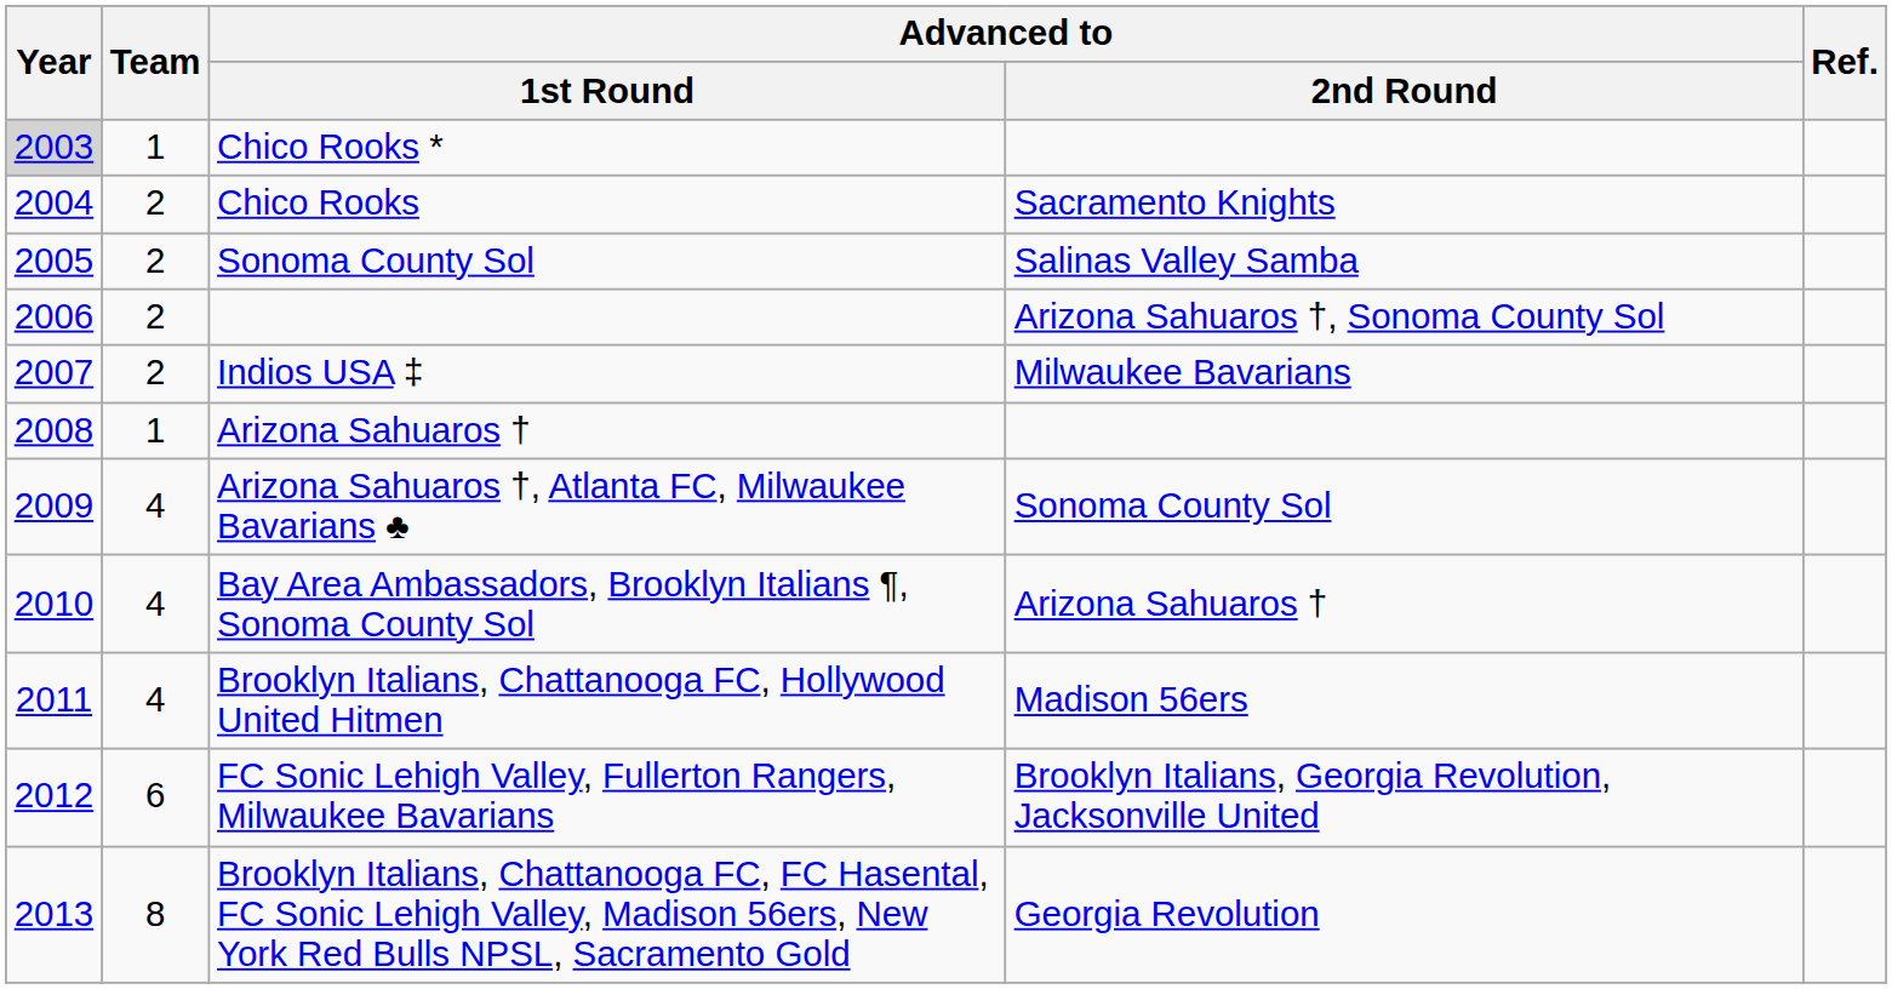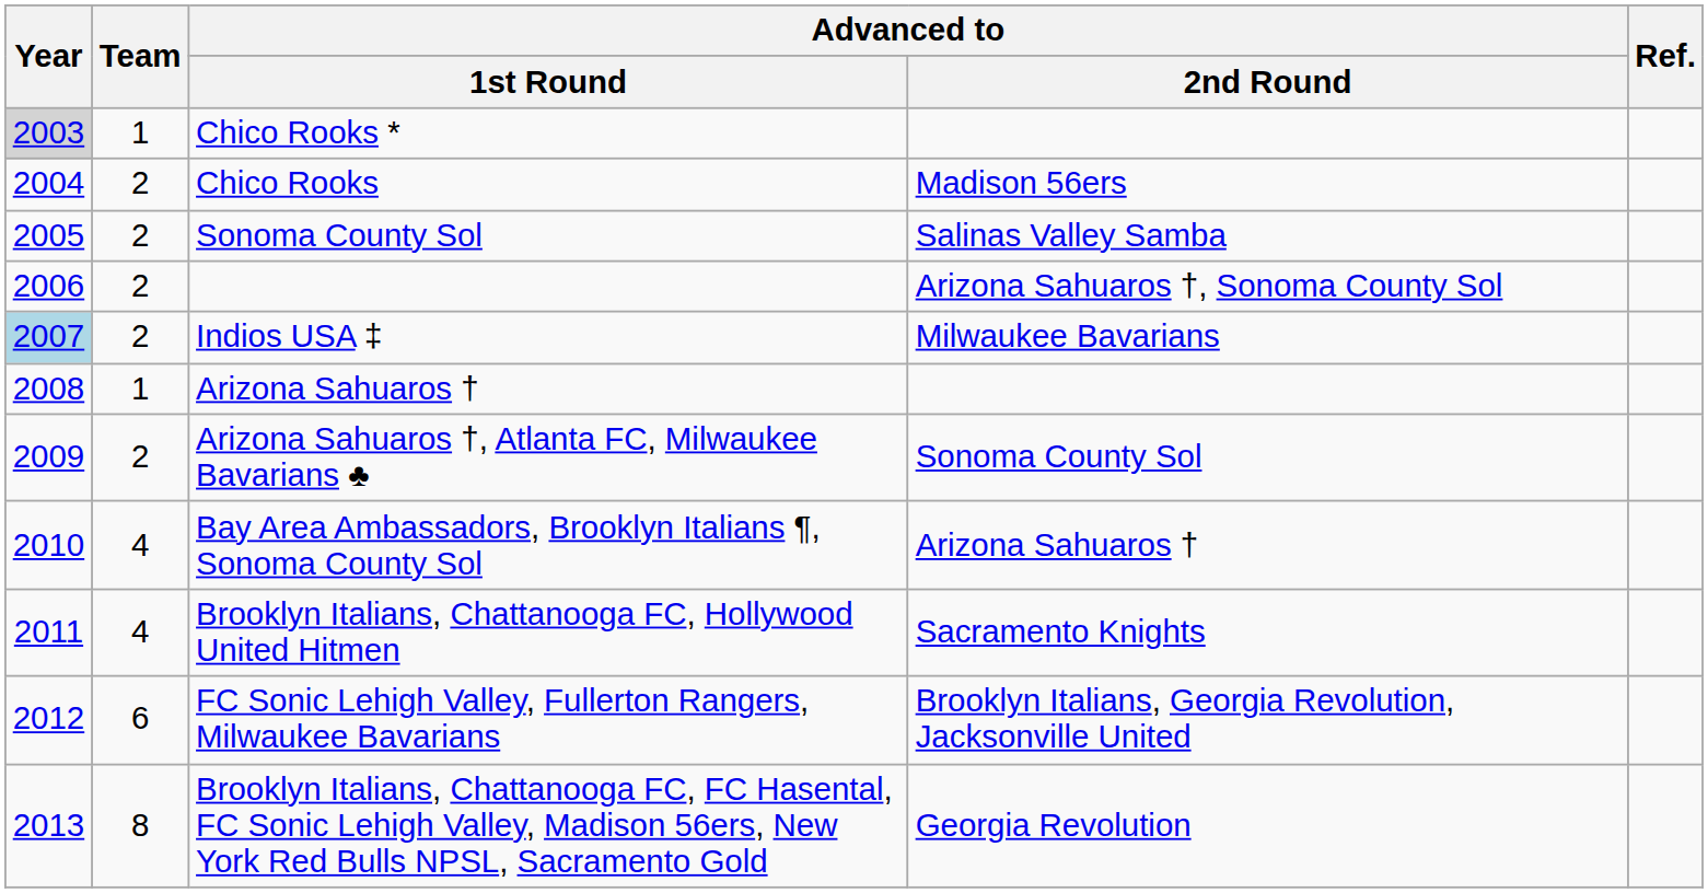 <table class="wikitable sortable" style="text-align:center">
 <tr>
 <th rowspan=2>Year</th>
 <th rowspan=2>Team</th>
 <th colspan=2>Advanced to</th>
 <th rowspan=2>Ref.</th>
 </tr>
 <tr class=unsortable>
 <th style="width:350px;">1st Round</th>
 <th style="width:350px;">2nd Round</th>
 </tr>
 <tr>
 <td style="background: lightgrey;"><a href='#'>2003</a></td>
 <td>1</td>
 <td style="text-align:left"><a href='#'>Chico Rooks</a> *</td>
 <td style="text-align:left"></td>
 <td></td>
 </tr>
 <tr>
 <td><a href='#'>2004</a></td>
 <td>2</td>
 <td style="text-align:left"><a href='#'>Chico Rooks</a></td>
-<td style="text-align:left"><a href='#'>Sacramento Knights</a></td>
+<td style="text-align:left"><a href='#'>Madison 56ers</a></td>
 <td></td>
 </tr>
 <tr>
 <td><a href='#'>2005</a></td>
 <td>2</td>
 <td style="text-align:left"><a href='#'>Sonoma County Sol</a></td>
 <td style="text-align:left"><a href='#'>Salinas Valley Samba</a></td>
 <td></td>
 </tr>
 <tr>
 <td><a href='#'>2006</a></td>
 <td>2</td>
 <td style="text-align:left"></td>
 <td style="text-align:left"><a href='#'>Arizona Sahuaros</a> †, <a href='#'>Sonoma County Sol</a></td>
 <td></td>
 </tr>
 <tr>
-<td><a href='#'>2007</a></td>
+<td style="background: lightblue;"><a href='#'>2007</a></td>
 <td>2</td>
 <td style="text-align:left"><a href='#'>Indios USA</a> ‡</td>
 <td style="text-align:left"><a href='#'>Milwaukee Bavarians</a></td>
 <td></td>
 </tr>
 <tr>
 <td><a href='#'>2008</a></td>
 <td>1</td>
 <td style="text-align:left"><a href='#'>Arizona Sahuaros</a> †</td>
 <td style="text-align:left"></td>
 <td></td>
 </tr>
 <tr>
 <td><a href='#'>2009</a></td>
-<td>4</td>
+<td>2</td>
 <td style="text-align:left"><a href='#'>Arizona Sahuaros</a> †, <a href='#'>Atlanta FC</a>, <a href='#'>Milwaukee Bavarians</a> ♣</td>
 <td style="text-align:left"><a href='#'>Sonoma County Sol</a></td>
 <td></td>
 </tr>
 <tr>
 <td><a href='#'>2010</a></td>
 <td>4</td>
 <td style="text-align:left"><a href='#'>Bay Area Ambassadors</a>, <a href='#'>Brooklyn Italians</a> ¶, <a href='#'>Sonoma County Sol</a></td>
 <td style="text-align:left"><a href='#'>Arizona Sahuaros</a> †</td>
 <td></td>
 </tr>
 <tr>
 <td><a href='#'>2011</a></td>
 <td>4</td>
 <td style="text-align:left"><a href='#'>Brooklyn Italians</a>, <a href='#'>Chattanooga FC</a>, <a href='#'>Hollywood United Hitmen</a></td>
-<td style="text-align:left"><a href='#'>Madison 56ers</a></td>
+<td style="text-align:left"><a href='#'>Sacramento Knights</a></td>
 <td></td>
 </tr>
 <tr>
 <td><a href='#'>2012</a></td>
 <td>6</td>
 <td style="text-align:left"><a href='#'>FC Sonic Lehigh Valley</a>, <a href='#'>Fullerton Rangers</a>, <a href='#'>Milwaukee Bavarians</a></td>
 <td style="text-align:left"><a href='#'>Brooklyn Italians</a>, <a href='#'>Georgia Revolution</a>, <a href='#'>Jacksonville United</a></td>
 <td></td>
 </tr>
 <tr>
 <td><a href='#'>2013</a></td>
 <td>8</td>
 <td style="text-align:left"><a href='#'>Brooklyn Italians</a>, <a href='#'>Chattanooga FC</a>, <a href='#'>FC Hasental</a>, <a href='#'>FC Sonic Lehigh Valley</a>, <a href='#'>Madison 56ers</a>, <a href='#'>New York Red Bulls NPSL</a>, <a href='#'>Sacramento Gold</a></td>
 <td style="text-align:left"><a href='#'>Georgia Revolution</a></td>
 <td></td>
 </tr>
 </table>
